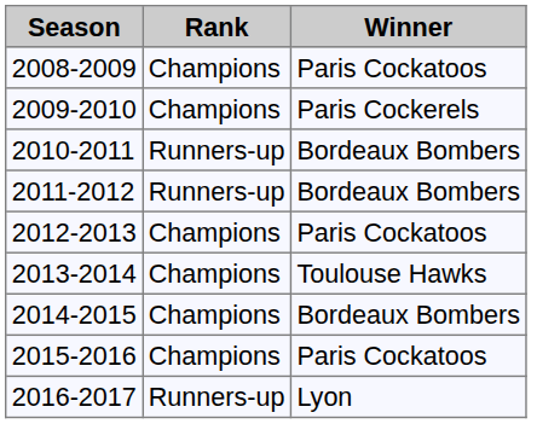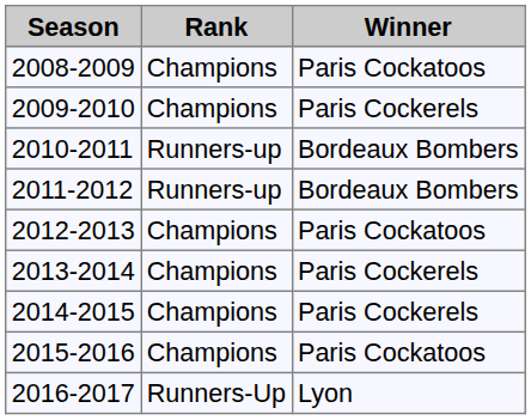 <table style="font-size: 95%; border: gray solid 1px; border-collapse: collapse;" bgcolor="#f7f8ff" border="1" cellpadding="3" cellspacing="0">
 <tr bgcolor="#CCCCCC">
 <th>Season</th>
 <th>Rank</th>
 <th>Winner</th>
 </tr>
 <tr>
 <td>2008-2009</td>
 <td> Champions</td>
 <td>Paris Cockatoos</td>
 </tr>
 <tr>
 <td>2009-2010</td>
 <td> Champions</td>
 <td>Paris Cockerels</td>
 </tr>
 <tr>
 <td>2010-2011</td>
 <td> Runners-up</td>
 <td>Bordeaux Bombers</td>
 </tr>
 <tr>
 <td>2011-2012</td>
 <td> Runners-up</td>
 <td>Bordeaux Bombers</td>
 </tr>
 <tr>
 <td>2012-2013</td>
 <td> Champions</td>
 <td>Paris Cockatoos</td>
 </tr>
 <tr>
 <td>2013-2014</td>
 <td> Champions</td>
-<td>Toulouse Hawks</td>
+<td>Paris Cockerels</td>
 </tr>
 <tr>
 <td>2014-2015</td>
 <td> Champions</td>
-<td>Bordeaux Bombers</td>
+<td>Paris Cockerels</td>
 </tr>
 <tr>
 <td>2015-2016</td>
 <td> Champions</td>
 <td>Paris Cockatoos</td>
 </tr>
 <tr>
 <td>2016-2017</td>
-<td> Runners-up</td>
+<td> Runners-Up</td>
 <td>Lyon</td>
 </tr>
 </table>
